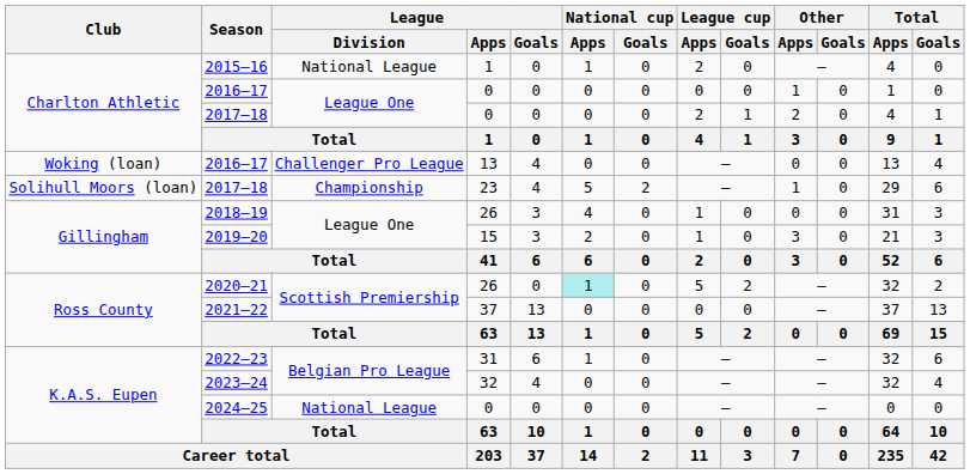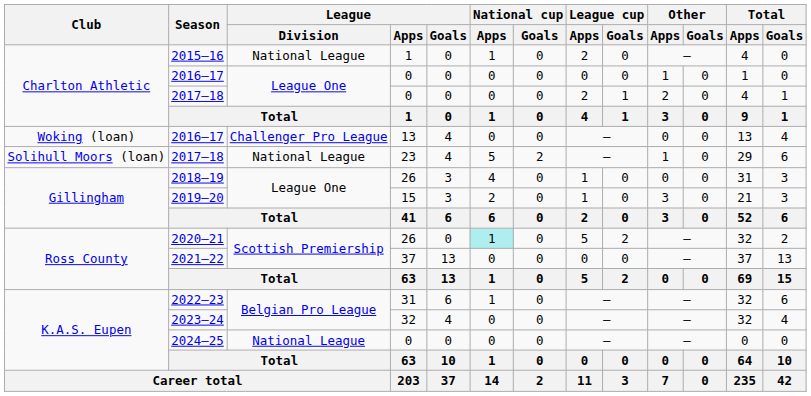 <table class="wikitable" style="text-align: center">
 <tr>
 <th rowspan="2">Club</th>
 <th rowspan="2">Season</th>
 <th colspan="3">League</th>
 <th colspan="2">National cup</th>
 <th colspan="2">League cup</th>
 <th colspan="2">Other</th>
 <th colspan="2">Total</th>
 </tr>
 <tr>
 <th>Division</th>
 <th>Apps</th>
 <th>Goals</th>
 <th>Apps</th>
 <th>Goals</th>
 <th>Apps</th>
 <th>Goals</th>
 <th>Apps</th>
 <th>Goals</th>
 <th>Apps</th>
 <th>Goals</th>
 </tr>
 <tr>
 <td rowspan="4"><a href='#'>Charlton Athletic</a></td>
 <td><a href='#'>2015–16</a></td>
 <td>National League</td>
 <td>1</td>
 <td>0</td>
 <td>1</td>
 <td>0</td>
 <td>2</td>
 <td>0</td>
 <td colspan="2">–</td>
 <td>4</td>
 <td>0</td>
 </tr>
 <tr>
 <td><a href='#'>2016–17</a></td>
 <td rowspan="2"><a href='#'>League One</a></td>
 <td>0</td>
 <td>0</td>
 <td>0</td>
 <td>0</td>
 <td>0</td>
 <td>0</td>
 <td>1</td>
 <td>0</td>
 <td>1</td>
 <td>0</td>
 </tr>
 <tr>
 <td><a href='#'>2017–18</a></td>
 <td>0</td>
 <td>0</td>
 <td>0</td>
 <td>0</td>
 <td>2</td>
 <td>1</td>
 <td>2</td>
 <td>0</td>
 <td>4</td>
 <td>1</td>
 </tr>
 <tr>
 <th colspan="2">Total</th>
 <th>1</th>
 <th>0</th>
 <th>1</th>
 <th>0</th>
 <th>4</th>
 <th>1</th>
 <th>3</th>
 <th>0</th>
 <th>9</th>
 <th>1</th>
 </tr>
 <tr>
 <td><a href='#'>Woking</a> (loan)</td>
 <td><a href='#'>2016–17</a></td>
 <td><a href='#'>Challenger Pro League</a></td>
 <td>13</td>
 <td>4</td>
 <td>0</td>
 <td>0</td>
 <td colspan="2">—</td>
 <td>0</td>
 <td>0</td>
 <td>13</td>
 <td>4</td>
 </tr>
 <tr>
 <td><a href='#'>Solihull Moors</a> (loan)</td>
 <td><a href='#'>2017–18</a></td>
-<td><a href='#'>Championship</a></td>
+<td>National League</td>
 <td>23</td>
 <td>4</td>
 <td>5</td>
 <td>2</td>
 <td colspan="2">—</td>
 <td>1</td>
 <td>0</td>
 <td>29</td>
 <td>6</td>
 </tr>
 <tr>
 <td rowspan="3"><a href='#'>Gillingham</a></td>
 <td><a href='#'>2018–19</a></td>
 <td rowspan="2">League One</td>
 <td>26</td>
 <td>3</td>
 <td>4</td>
 <td>0</td>
 <td>1</td>
 <td>0</td>
 <td>0</td>
 <td>0</td>
 <td>31</td>
 <td>3</td>
 </tr>
 <tr>
 <td><a href='#'>2019–20</a></td>
 <td>15</td>
 <td>3</td>
 <td>2</td>
 <td>0</td>
 <td>1</td>
 <td>0</td>
 <td>3</td>
 <td>0</td>
 <td>21</td>
 <td>3</td>
 </tr>
 <tr>
 <th colspan="2">Total</th>
 <th>41</th>
 <th>6</th>
 <th>6</th>
 <th>0</th>
 <th>2</th>
 <th>0</th>
 <th>3</th>
 <th>0</th>
 <th>52</th>
 <th>6</th>
 </tr>
 <tr>
 <td rowspan="3"><a href='#'>Ross County</a></td>
 <td><a href='#'>2020–21</a></td>
 <td rowspan="2"><a href='#'>Scottish Premiership</a></td>
 <td>26</td>
 <td>0</td>
 <td style="background: paleturquoise;">1</td>
 <td>0</td>
 <td>5</td>
 <td>2</td>
 <td colspan="2">—</td>
 <td>32</td>
 <td>2</td>
 </tr>
 <tr>
 <td><a href='#'>2021–22</a></td>
 <td>37</td>
 <td>13</td>
 <td>0</td>
 <td>0</td>
 <td>0</td>
 <td>0</td>
 <td colspan="2">—</td>
 <td>37</td>
 <td>13</td>
 </tr>
 <tr>
 <th colspan="2">Total</th>
 <th>63</th>
 <th>13</th>
 <th>1</th>
 <th>0</th>
 <th>5</th>
 <th>2</th>
 <th>0</th>
 <th>0</th>
 <th>69</th>
 <th>15</th>
 </tr>
 <tr>
 <td rowspan="4"><a href='#'>K.A.S. Eupen</a></td>
 <td><a href='#'>2022–23</a></td>
 <td rowspan="2"><a href='#'>Belgian Pro League</a></td>
 <td>31</td>
 <td>6</td>
 <td>1</td>
 <td>0</td>
 <td colspan="2">–</td>
 <td colspan="2">—</td>
 <td>32</td>
 <td>6</td>
 </tr>
 <tr>
 <td><a href='#'>2023–24</a></td>
 <td>32</td>
 <td>4</td>
 <td>0</td>
 <td>0</td>
 <td colspan="2">–</td>
 <td colspan="2">—</td>
 <td>32</td>
 <td>4</td>
 </tr>
 <tr>
 <td><a href='#'>2024–25</a></td>
 <td><a href='#'>National League</a></td>
 <td>0</td>
 <td>0</td>
 <td>0</td>
 <td>0</td>
 <td colspan="2">–</td>
 <td colspan="2">—</td>
 <td>0</td>
 <td>0</td>
 </tr>
 <tr>
 <th colspan="2">Total</th>
 <th>63</th>
 <th>10</th>
 <th>1</th>
 <th>0</th>
 <th>0</th>
 <th>0</th>
 <th>0</th>
 <th>0</th>
 <th>64</th>
 <th>10</th>
 </tr>
 <tr>
 <th colspan="3">Career total</th>
 <th>203</th>
 <th>37</th>
 <th>14</th>
 <th>2</th>
 <th>11</th>
 <th>3</th>
 <th>7</th>
 <th>0</th>
 <th>235</th>
 <th>42</th>
 </tr>
 </table>
